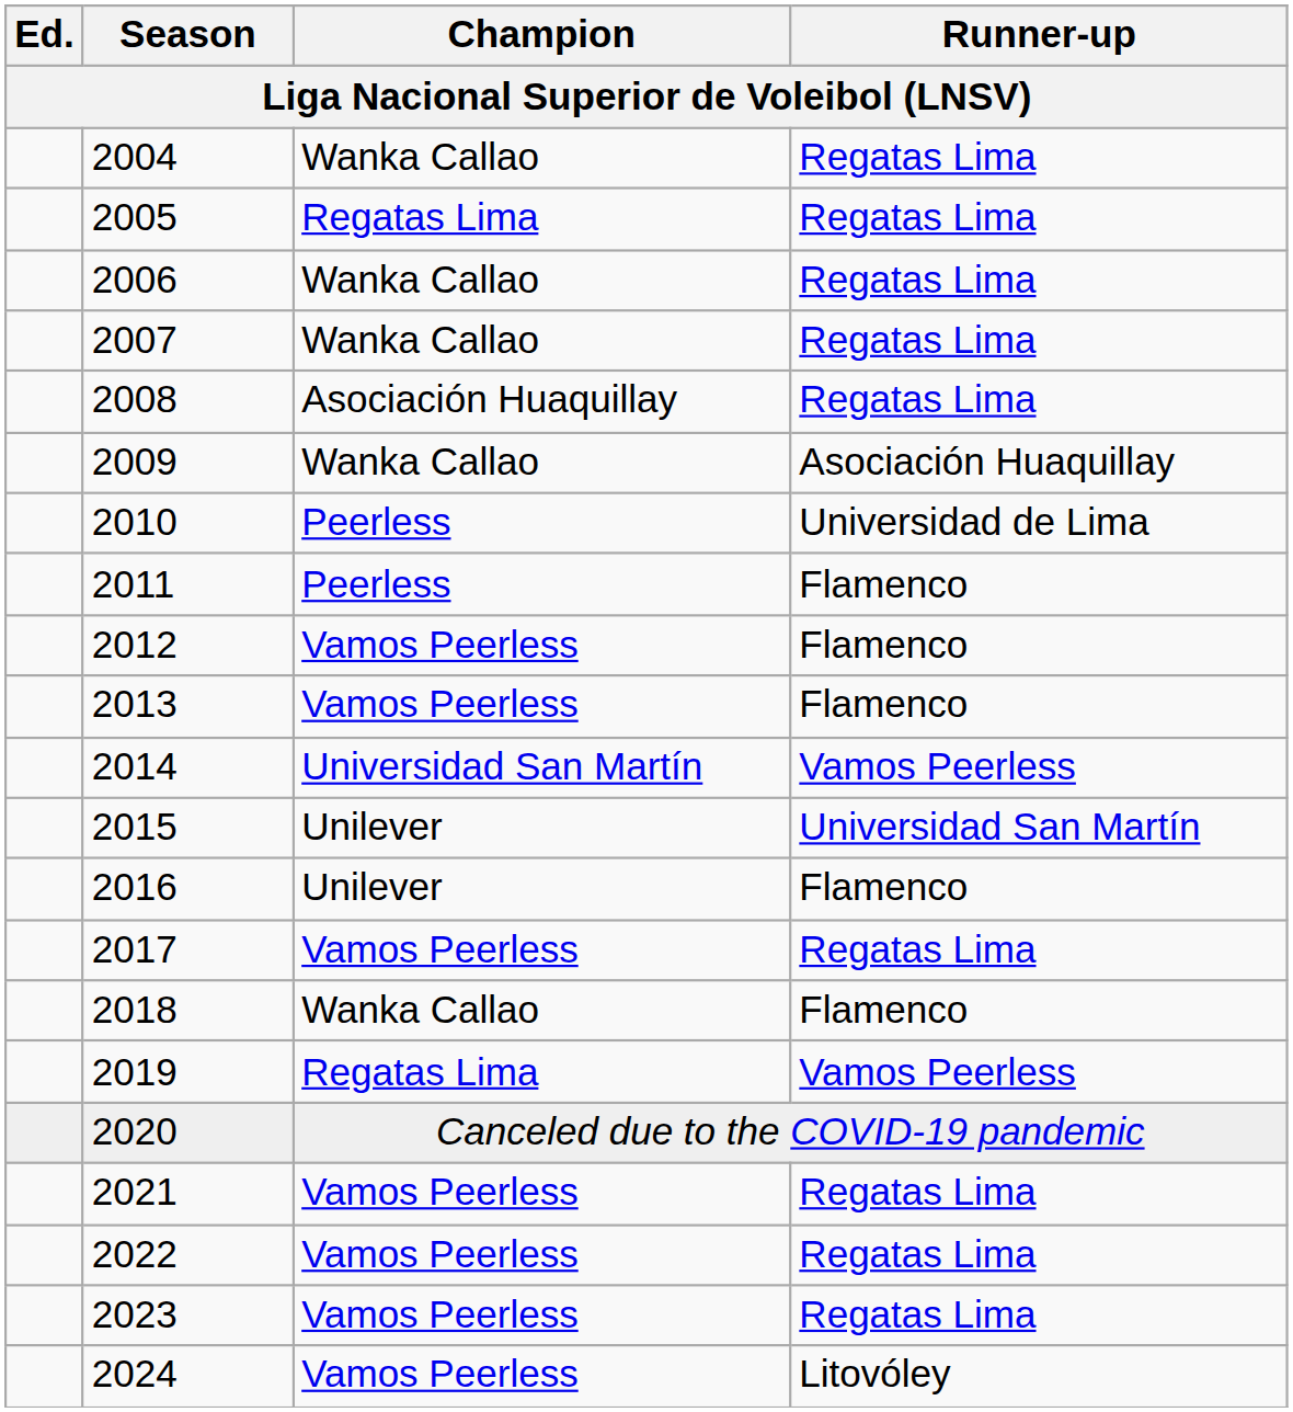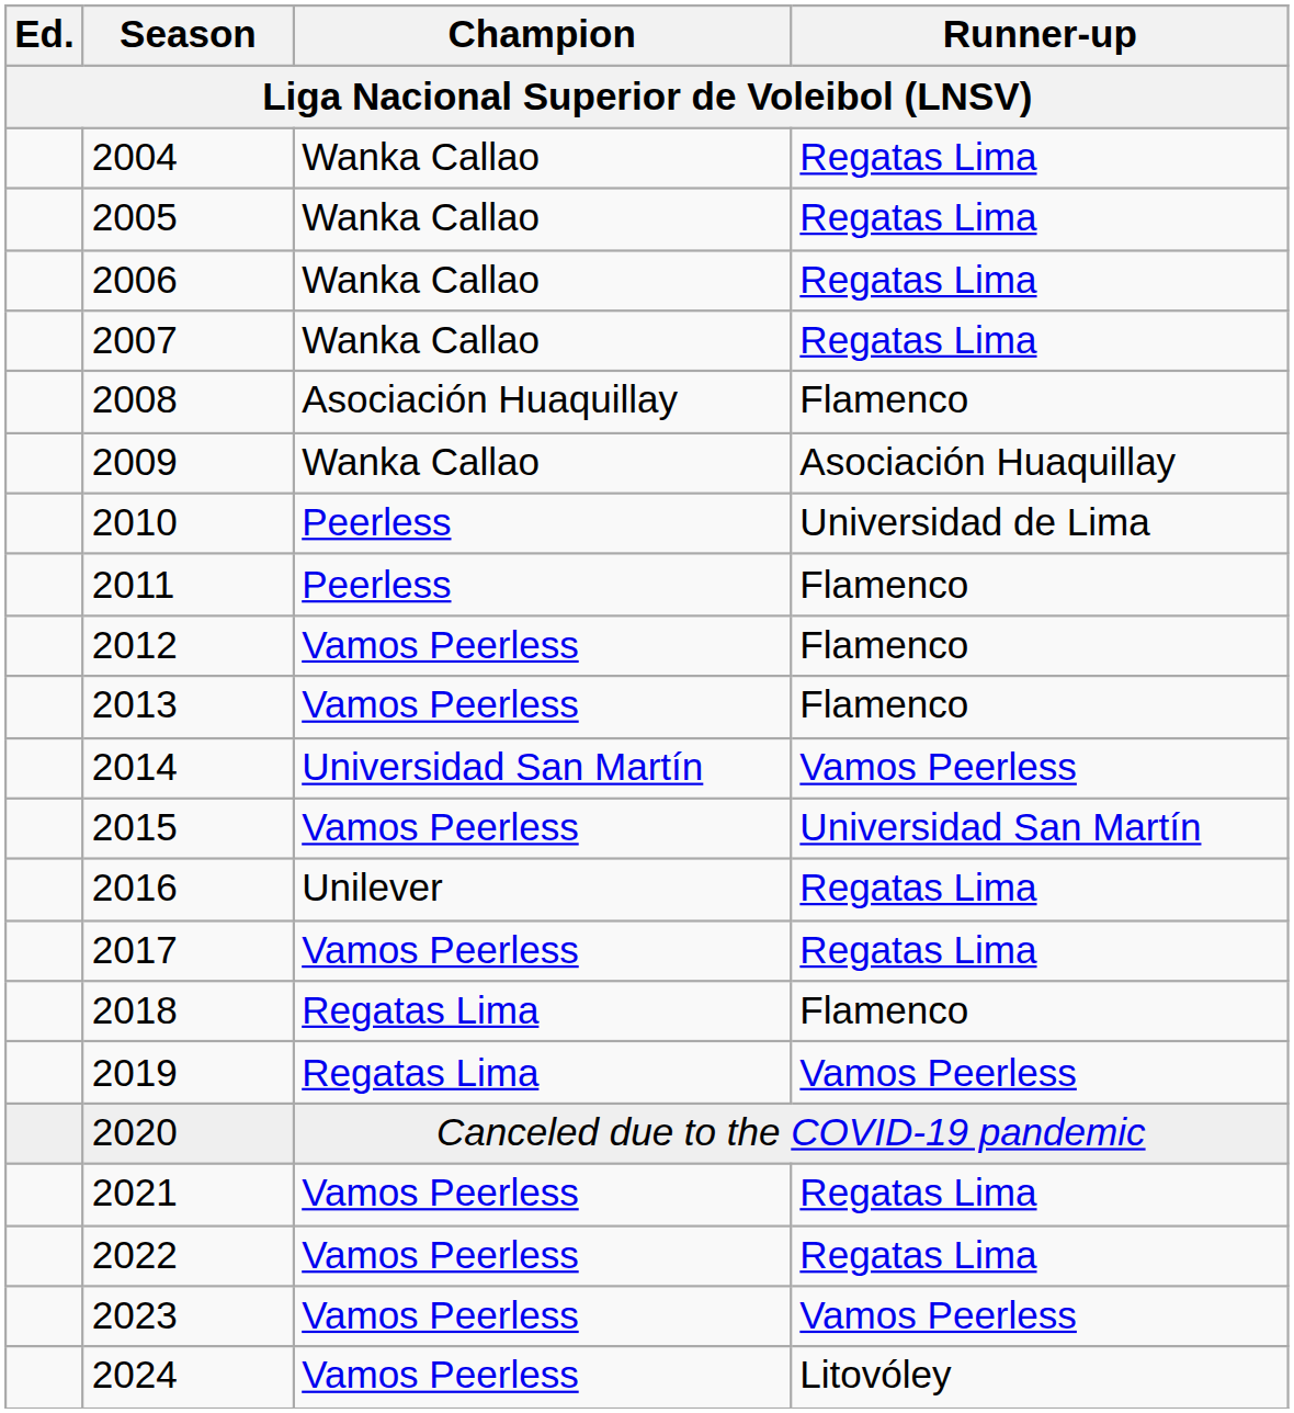 <table class="wikitable sortable">
 <tr>
 <th width=px>Ed.</th>
 <th width=80px>Season</th>
 <th width=200px>Champion</th>
 <th width=200px>Runner-up</th>
 </tr>
 <tr>
 <th colspan="4">Liga Nacional Superior de Voleibol (LNSV)</th>
 </tr>
 <tr>
 <td></td>
 <td>2004</td>
 <td>Wanka Callao</td>
 <td><a href='#'>Regatas Lima</a></td>
 </tr>
 <tr>
 <td></td>
 <td>2005</td>
-<td><a href='#'>Regatas Lima</a></td>
+<td>Wanka Callao</td>
 <td><a href='#'>Regatas Lima</a></td>
 </tr>
 <tr>
 <td></td>
 <td>2006</td>
 <td>Wanka Callao</td>
 <td><a href='#'>Regatas Lima</a></td>
 </tr>
 <tr>
 <td></td>
 <td>2007</td>
 <td>Wanka Callao</td>
 <td><a href='#'>Regatas Lima</a></td>
 </tr>
 <tr>
 <td></td>
 <td>2008</td>
 <td>Asociación Huaquillay</td>
-<td><a href='#'>Regatas Lima</a></td>
+<td>Flamenco</td>
 </tr>
 <tr>
 <td></td>
 <td>2009</td>
 <td>Wanka Callao</td>
 <td>Asociación Huaquillay</td>
 </tr>
 <tr>
 <td></td>
 <td>2010</td>
 <td><a href='#'>Peerless</a></td>
 <td>Universidad de Lima</td>
 </tr>
 <tr>
 <td></td>
 <td>2011</td>
 <td><a href='#'>Peerless</a></td>
 <td>Flamenco</td>
 </tr>
 <tr>
 <td></td>
 <td>2012</td>
 <td><a href='#'>Vamos Peerless</a></td>
 <td>Flamenco</td>
 </tr>
 <tr>
 <td></td>
 <td>2013</td>
 <td><a href='#'>Vamos Peerless</a></td>
 <td>Flamenco</td>
 </tr>
 <tr>
 <td></td>
 <td>2014</td>
 <td><a href='#'>Universidad San Martín</a></td>
 <td><a href='#'>Vamos Peerless</a></td>
 </tr>
 <tr>
 <td></td>
 <td>2015</td>
-<td>Unilever</td>
+<td><a href='#'>Vamos Peerless</a></td>
 <td><a href='#'>Universidad San Martín</a></td>
 </tr>
 <tr>
 <td></td>
 <td>2016</td>
 <td>Unilever</td>
-<td>Flamenco</td>
+<td><a href='#'>Regatas Lima</a></td>
 </tr>
 <tr>
 <td></td>
 <td>2017</td>
 <td><a href='#'>Vamos Peerless</a></td>
 <td><a href='#'>Regatas Lima</a></td>
 </tr>
 <tr>
 <td></td>
 <td>2018</td>
-<td>Wanka Callao</td>
+<td><a href='#'>Regatas Lima</a></td>
 <td>Flamenco</td>
 </tr>
 <tr>
 <td></td>
 <td>2019</td>
 <td><a href='#'>Regatas Lima</a></td>
 <td><a href='#'>Vamos Peerless</a></td>
 </tr>
 <tr bgcolor=#efefef>
 <td></td>
 <td>2020</td>
 <td colspan="2" align=center><em>Canceled due to the <a href='#'>COVID-19 pandemic</a></em></td>
 </tr>
 <tr>
 <td></td>
 <td>2021</td>
 <td><a href='#'>Vamos Peerless</a></td>
 <td><a href='#'>Regatas Lima</a></td>
 </tr>
 <tr>
 <td></td>
 <td>2022</td>
 <td><a href='#'>Vamos Peerless</a></td>
 <td><a href='#'>Regatas Lima</a></td>
 </tr>
 <tr>
 <td></td>
 <td>2023</td>
 <td><a href='#'>Vamos Peerless</a></td>
-<td><a href='#'>Regatas Lima</a></td>
+<td><a href='#'>Vamos Peerless</a></td>
 </tr>
 <tr>
 <td></td>
 <td>2024</td>
 <td><a href='#'>Vamos Peerless</a></td>
 <td>Litovóley</td>
 </tr>
 <tr>
 </tr>
 </table>
